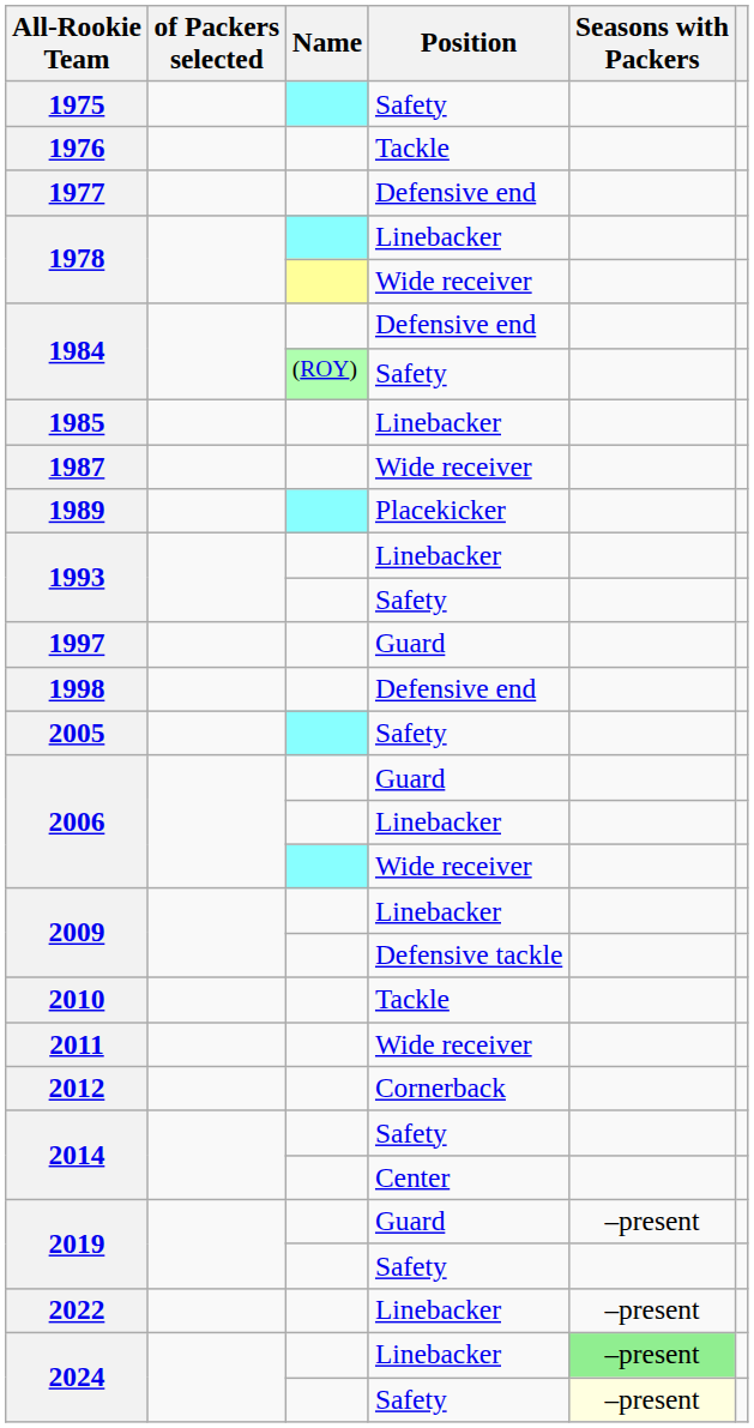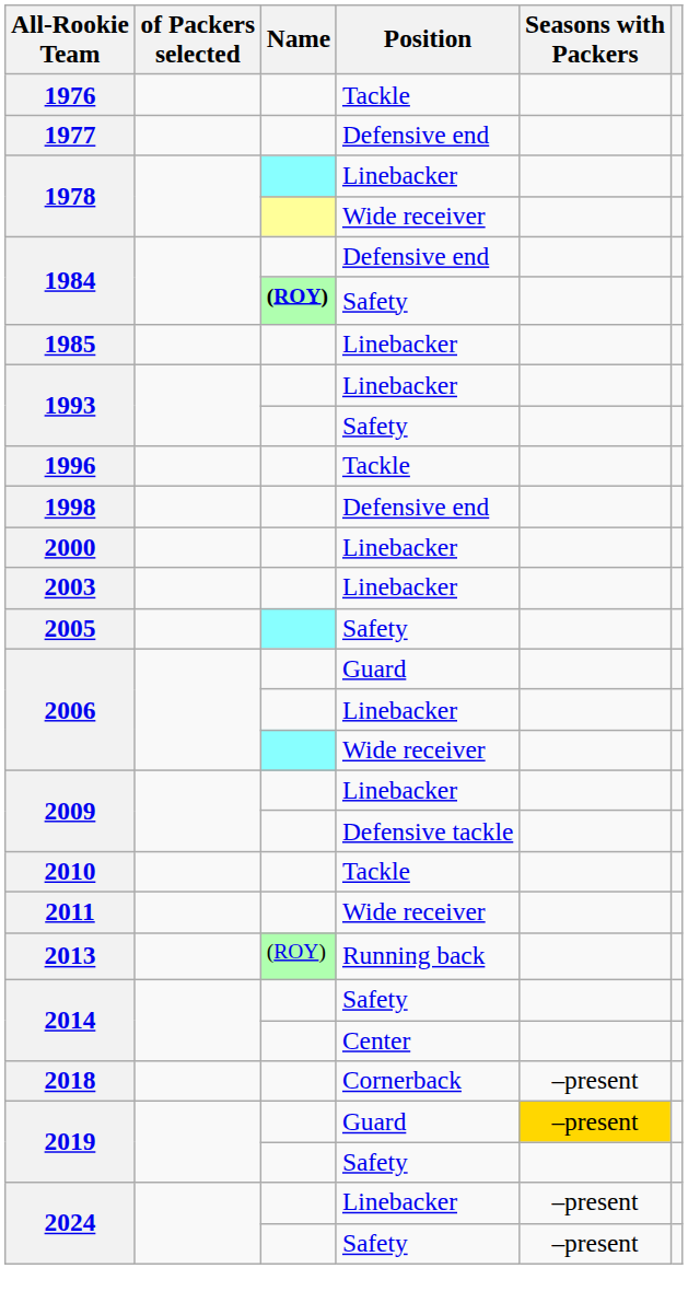 <table class='wikitable sortable sticky-header-multi' style="text-align: left;">
 <tr>
 <th scope="col">All-Rookie<br>Team</th>
 <th scope="col"> of Packers<br>selected</th>
 <th scope="col">Name</th>
 <th scope="col">Position</th>
 <th scope="col">Seasons with<br>Packers</th>
 <th scope="col" class=unsortable></th>
-</tr>
-<tr>
-<th scope="row"><a href='#'>1975</a></th>
-<td></td>
-<td bgcolor="#88FFFF"> <sup></sup></td>
-<td><a href='#'>Safety</a></td>
-<td align=center></td>
-<td align=center></td>
 </tr>
 <tr>
 <th scope="row"><a href='#'>1976</a></th>
 <td></td>
 <td></td>
 <td><a href='#'>Tackle</a></td>
 <td align=center></td>
 <td align=center></td>
 </tr>
 <tr>
 <th scope="row"><a href='#'>1977</a></th>
 <td></td>
 <td></td>
 <td><a href='#'>Defensive end</a></td>
 <td align=center></td>
 <td align=center></td>
 </tr>
 <tr>
 <th scope="row" rowspan="2"><a href='#'>1978</a></th>
 <td rowspan="2"></td>
 <td bgcolor="#88FFFF"> <sup></sup></td>
 <td><a href='#'>Linebacker</a></td>
 <td align=center></td>
 <td align=center></td>
 </tr>
 <tr>
 <td bgcolor="#FFFF99"> </td>
 <td><a href='#'>Wide receiver</a></td>
 <td align=center></td>
 <td align=center></td>
 </tr>
 <tr>
 <th scope="row" rowspan="2"><a href='#'>1984</a></th>
 <td rowspan="2"></td>
 <td></td>
 <td><a href='#'>Defensive end</a></td>
 <td align=center></td>
 <td align=center></td>
 </tr>
 <tr>
-<td bgcolor="#AFFFAF"> <sup>(<a href='#'>ROY</a>)</sup></td>
+<td bgcolor="#AFFFAF"><strong> <sup>(<a href='#'>ROY</a>)</sup></strong></td>
 <td><a href='#'>Safety</a></td>
 <td align=center></td>
 <td align=center></td>
 </tr>
 <tr>
 <th scope="row"><a href='#'>1985</a></th>
 <td></td>
 <td></td>
 <td><a href='#'>Linebacker</a></td>
-<td align=center></td>
-<td align=center></td>
-</tr>
-<tr>
-<th scope="row"><a href='#'>1987</a></th>
-<td></td>
-<td></td>
-<td><a href='#'>Wide receiver</a></td>
-<td align=center></td>
-<td align=center></td>
-</tr>
-<tr>
-<th scope="row"><a href='#'>1989</a></th>
-<td></td>
-<td bgcolor="#88FFFF"> <sup></sup></td>
-<td><a href='#'>Placekicker</a></td>
 <td align=center></td>
 <td align=center></td>
 </tr>
 <tr>
 <th scope="row" rowspan="2"><a href='#'>1993</a></th>
 <td rowspan="2"></td>
 <td></td>
 <td><a href='#'>Linebacker</a></td>
 <td align=center></td>
 <td align=center></td>
 </tr>
 <tr>
 <td></td>
 <td><a href='#'>Safety</a></td>
 <td align=center></td>
 <td align=center></td>
 </tr>
 <tr>
-<th scope="row"><a href='#'>1997</a></th>
+<th scope="row"><a href='#'>1996</a></th>
 <td></td>
 <td></td>
-<td><a href='#'>Guard</a></td>
+<td><a href='#'>Tackle</a></td>
 <td align=center></td>
 <td align=center></td>
 </tr>
 <tr>
 <th scope="row"><a href='#'>1998</a></th>
 <td></td>
 <td></td>
 <td><a href='#'>Defensive end</a></td>
+<td align=center></td>
+<td align=center></td>
+</tr>
+<tr>
+<th scope="row"><a href='#'>2000</a></th>
+<td></td>
+<td></td>
+<td><a href='#'>Linebacker</a></td>
+<td align=center></td>
+<td align=center></td>
+</tr>
+<tr>
+<th scope="row"><a href='#'>2003</a></th>
+<td></td>
+<td></td>
+<td><a href='#'>Linebacker</a></td>
 <td align=center></td>
 <td align=center></td>
 </tr>
 <tr>
 <th scope="row"><a href='#'>2005</a></th>
 <td></td>
 <td bgcolor="#88FFFF"> <sup></sup></td>
 <td><a href='#'>Safety</a></td>
 <td align=center></td>
 <td align=center></td>
 </tr>
 <tr>
 <th scope="row" rowspan="3"><a href='#'>2006</a></th>
 <td rowspan="3"></td>
 <td></td>
 <td><a href='#'>Guard</a></td>
 <td align=center></td>
 <td align=center></td>
 </tr>
 <tr>
 <td></td>
 <td><a href='#'>Linebacker</a></td>
 <td align=center></td>
 <td align=center></td>
 </tr>
 <tr>
 <td bgcolor="#88FFFF"> <sup></sup></td>
 <td><a href='#'>Wide receiver</a></td>
 <td align=center></td>
 <td align=center></td>
 </tr>
 <tr>
 <th scope="row" rowspan="2"><a href='#'>2009</a></th>
 <td rowspan="2"></td>
 <td></td>
 <td><a href='#'>Linebacker</a></td>
 <td align=center></td>
 <td align=center></td>
 </tr>
 <tr>
 <td></td>
 <td><a href='#'>Defensive tackle</a></td>
 <td align=center></td>
 <td align=center></td>
 </tr>
 <tr>
 <th scope="row"><a href='#'>2010</a></th>
 <td></td>
 <td></td>
 <td><a href='#'>Tackle</a></td>
 <td align=center></td>
 <td align=center></td>
 </tr>
 <tr>
 <th scope="row"><a href='#'>2011</a></th>
 <td></td>
 <td></td>
 <td><a href='#'>Wide receiver</a></td>
 <td align=center></td>
 <td align=center></td>
 </tr>
 <tr>
-<th scope="row"><a href='#'>2012</a></th>
+<th scope="row"><a href='#'>2013</a></th>
 <td></td>
-<td></td>
-<td><a href='#'>Cornerback</a></td>
+<td bgcolor="#AFFFAF"> <sup>(<a href='#'>ROY</a>)</sup></td>
+<td><a href='#'>Running back</a></td>
 <td align=center></td>
 <td align=center></td>
 </tr>
 <tr>
 <th scope="row" rowspan="2"><a href='#'>2014</a></th>
 <td rowspan="2"></td>
 <td></td>
 <td><a href='#'>Safety</a></td>
 <td align=center></td>
 <td align=center></td>
 </tr>
 <tr>
 <td></td>
 <td><a href='#'>Center</a></td>
 <td align=center></td>
 <td align=center></td>
 </tr>
 <tr>
+<th scope="row"><a href='#'>2018</a></th>
+<td></td>
+<td></td>
+<td><a href='#'>Cornerback</a></td>
+<td align=center>–present</td>
+<td align=center></td>
+</tr>
+<tr>
 <th scope="row" rowspan="2"><a href='#'>2019</a></th>
 <td rowspan="2"></td>
 <td></td>
 <td><a href='#'>Guard</a></td>
-<td align=center>–present</td>
+<td align=center style="background: gold;">–present</td>
 <td align=center></td>
 </tr>
 <tr>
 <td></td>
 <td><a href='#'>Safety</a></td>
 <td align=center></td>
 <td align=center></td>
 </tr>
 <tr>
-<th scope="row"><a href='#'>2022</a></th>
-<td></td>
+<th scope="row" rowspan="2"><a href='#'>2024</a></th>
+<td rowspan="2"></td>
 <td></td>
 <td><a href='#'>Linebacker</a></td>
 <td align=center>–present</td>
 <td align=center></td>
 </tr>
 <tr>
-<th scope="row" rowspan="2"><a href='#'>2024</a></th>
-<td rowspan="2"></td>
-<td></td>
-<td><a href='#'>Linebacker</a></td>
-<td align=center style="background: lightgreen;">–present</td>
-<td align=center></td>
-</tr>
-<tr>
 <td></td>
 <td><a href='#'>Safety</a></td>
-<td align=center style="background: lightyellow;">–present</td>
+<td align=center>–present</td>
 <td align=center></td>
 </tr>
 </table>
